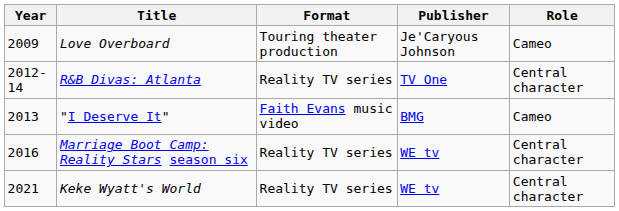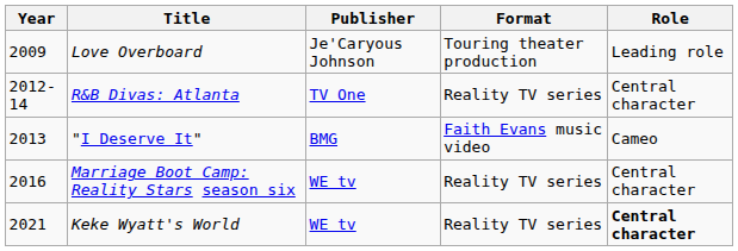 <table class="wikitable sortable">
 <tr>
 <th>Year</th>
 <th>Title</th>
+<th>Publisher</th>
 <th>Format</th>
-<th>Publisher</th>
 <th>Role</th>
 </tr>
 <tr>
 <td>2009</td>
 <td><em>Love Overboard</em></td>
+<td>Je'Caryous Johnson</td>
 <td>Touring theater production</td>
-<td>Je'Caryous Johnson</td>
-<td>Cameo</td>
+<td>Leading role</td>
 </tr>
 <tr>
 <td>2012-14</td>
 <td><em><a href='#'>R&B Divas: Atlanta</a></em></td>
+<td><a href='#'>TV One</a></td>
 <td>Reality TV series</td>
-<td><a href='#'>TV One</a></td>
 <td>Central character</td>
 </tr>
 <tr>
 <td>2013</td>
 <td>"<a href='#'>I Deserve It</a>"</td>
+<td><a href='#'>BMG</a></td>
 <td><a href='#'>Faith Evans</a> music video</td>
-<td><a href='#'>BMG</a></td>
 <td>Cameo</td>
 </tr>
 <tr>
 <td>2016</td>
 <td><em><a href='#'>Marriage Boot Camp: Reality Stars</a></em> <a href='#'>season six</a></td>
+<td><a href='#'>WE tv</a></td>
 <td>Reality TV series</td>
-<td><a href='#'>WE tv</a></td>
 <td>Central character</td>
 </tr>
 <tr>
 <td>2021</td>
 <td><em>Keke Wyatt's World</em></td>
+<td><a href='#'>WE tv</a></td>
 <td>Reality TV series</td>
-<td><a href='#'>WE tv</a></td>
-<td>Central character</td>
+<td><strong>Central character</strong></td>
 </tr>
 </table>
